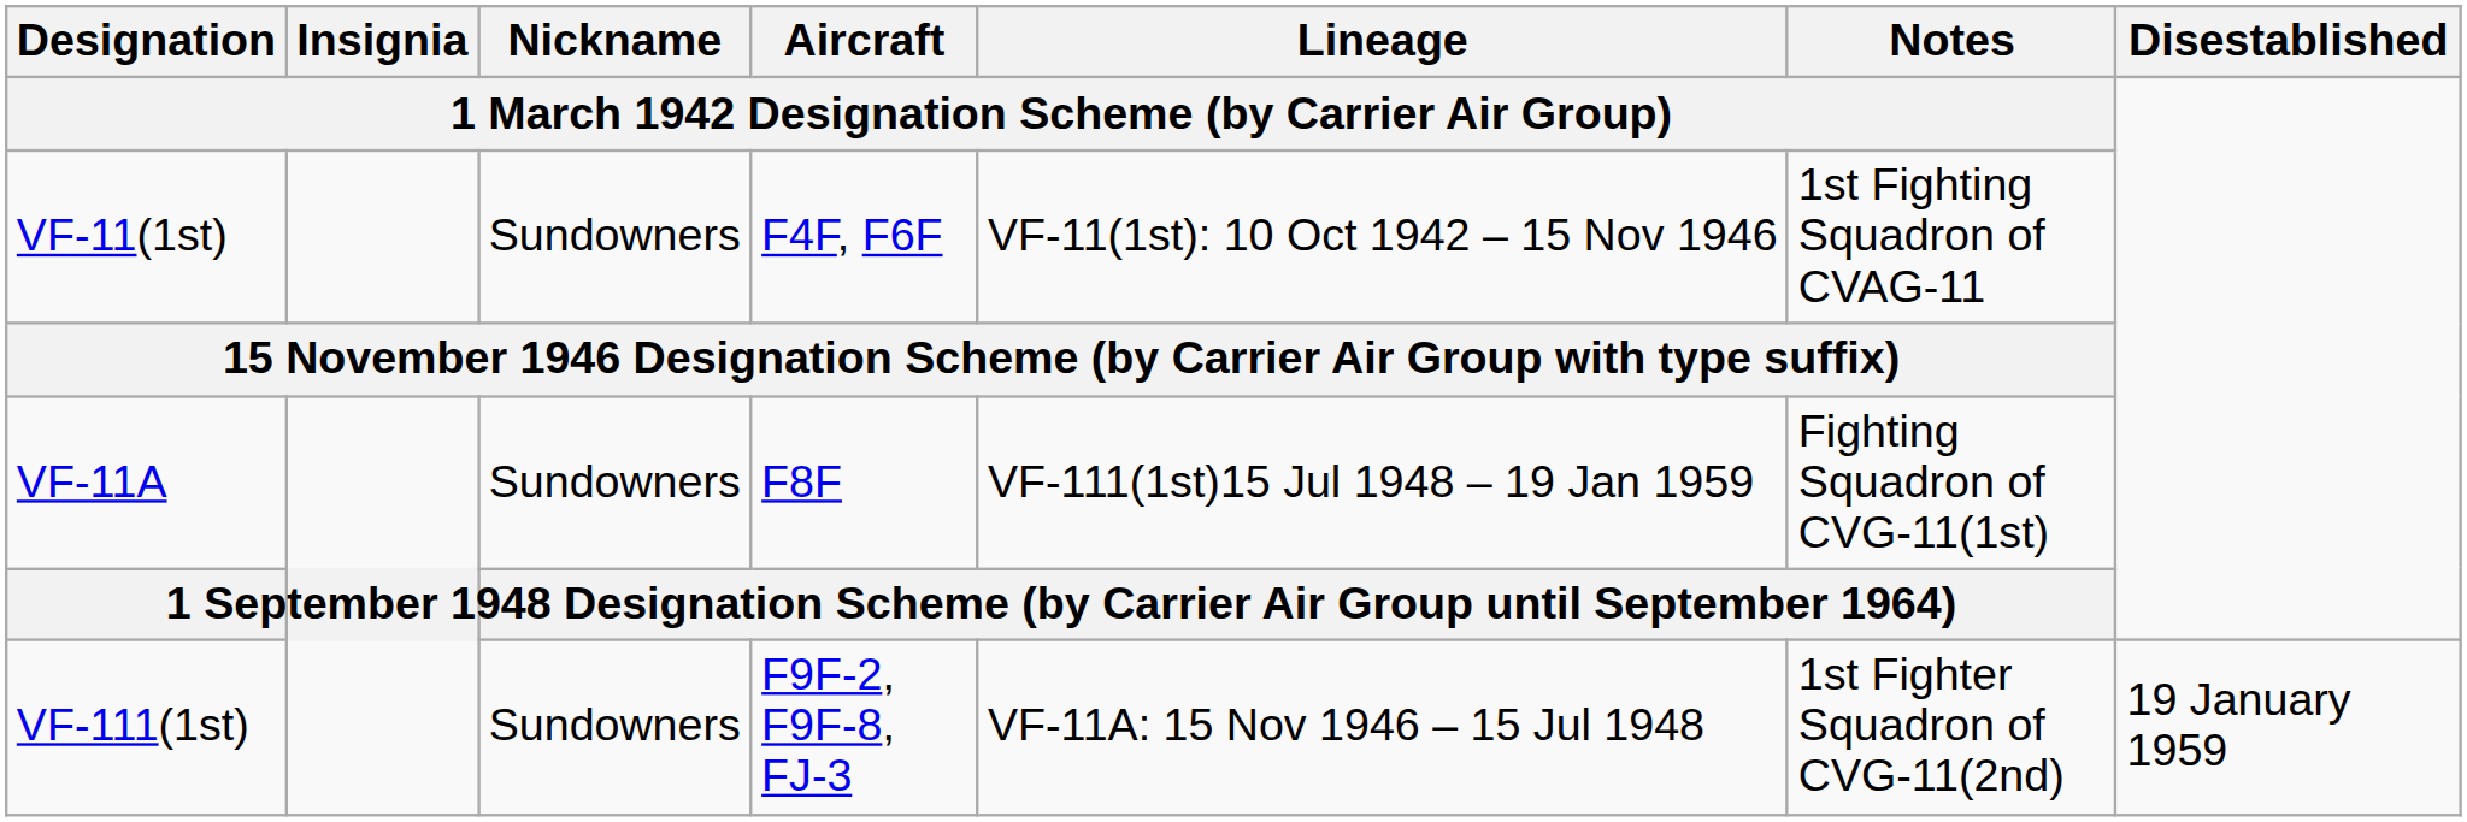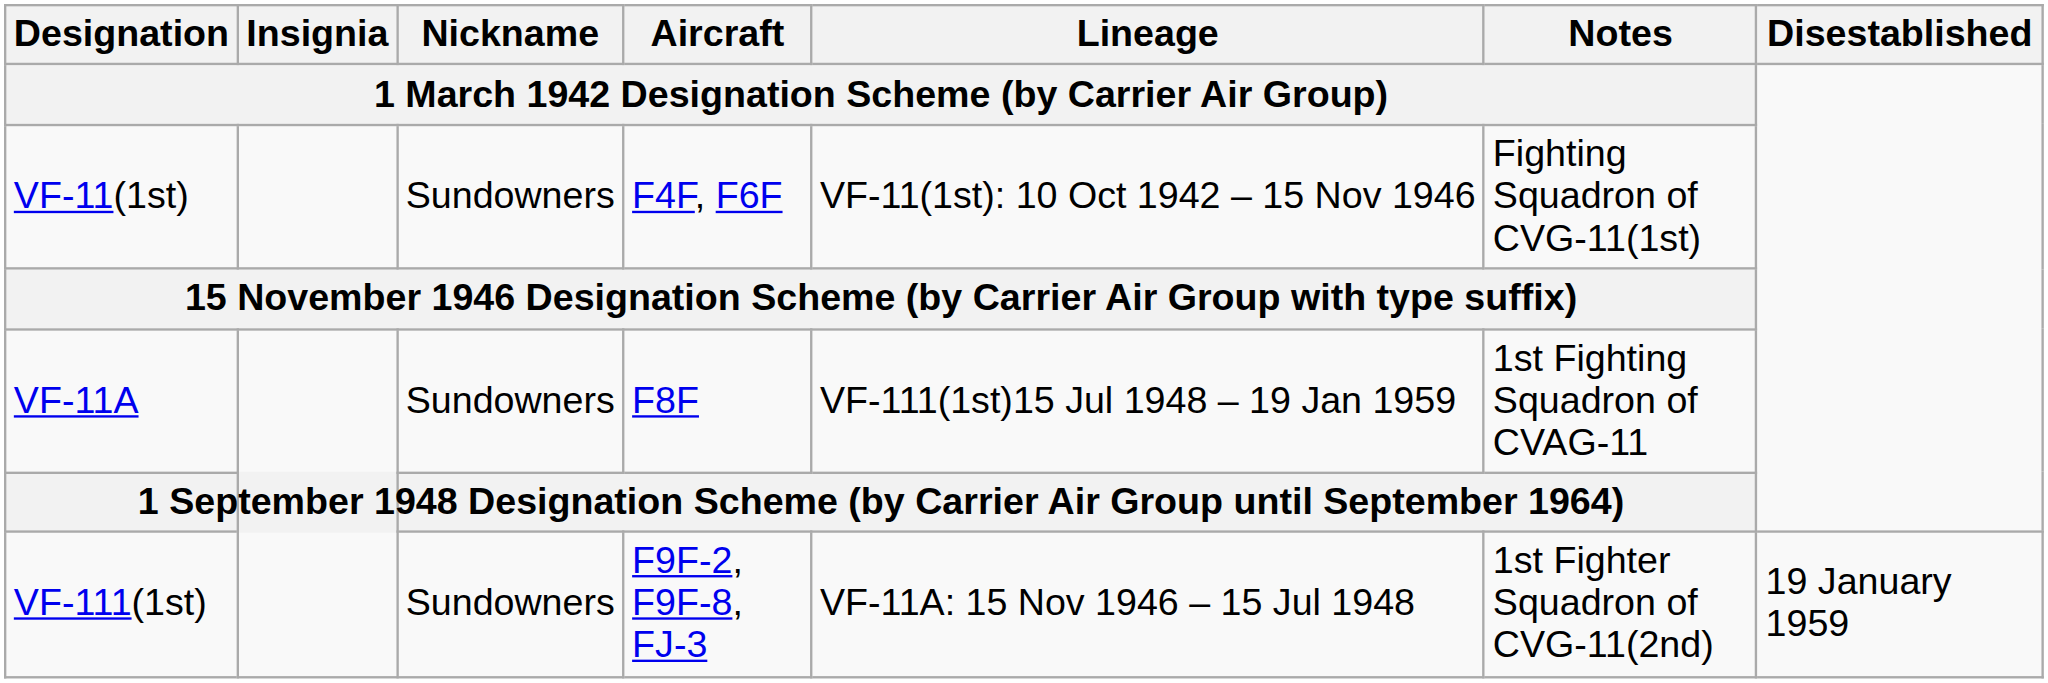 <table class="wikitable">
 <tr>
 <th>Designation</th>
 <th>Insignia</th>
 <th>Nickname</th>
 <th>Aircraft</th>
 <th>Lineage</th>
 <th>Notes</th>
 <th>Disestablished</th>
 </tr>
 <tr>
 <th colspan=6>1 March 1942 Designation Scheme (by Carrier Air Group)</th>
 </tr>
 <tr>
 <td><a href='#'>VF-11</a>(1st)</td>
 <td></td>
 <td>Sundowners</td>
 <td><a href='#'>F4F</a>, <a href='#'>F6F</a></td>
 <td style="white-space: nowrap;">VF-11(1st): 10 Oct 1942 – 15 Nov 1946</td>
-<td>1st Fighting Squadron of CVAG-11</td>
+<td>Fighting Squadron of CVG-11(1st)</td>
 </tr>
 <tr>
 <th colspan=6>15 November 1946 Designation Scheme (by Carrier Air Group with type suffix)</th>
 </tr>
 <tr>
 <td><a href='#'>VF-11A</a></td>
 <td rowspan="3"></td>
 <td>Sundowners</td>
 <td><a href='#'>F8F</a></td>
 <td>VF-111(1st)15 Jul 1948 – 19 Jan 1959</td>
-<td>Fighting Squadron of CVG-11(1st)</td>
+<td>1st Fighting Squadron of CVAG-11</td>
 </tr>
 <tr>
 <th colspan=6>1 September 1948 Designation Scheme (by Carrier Air Group until September 1964)</th>
 </tr>
 <tr>
 <td><a href='#'>VF-111</a>(1st)</td>
 <td>Sundowners</td>
 <td><a href='#'>F9F-2</a>, <a href='#'>F9F-8</a>, <a href='#'>FJ-3</a></td>
 <td>VF-11A: 15 Nov 1946 – 15 Jul 1948</td>
 <td>1st Fighter Squadron of CVG-11(2nd)</td>
 <td>19 January 1959</td>
 </tr>
 </table>
